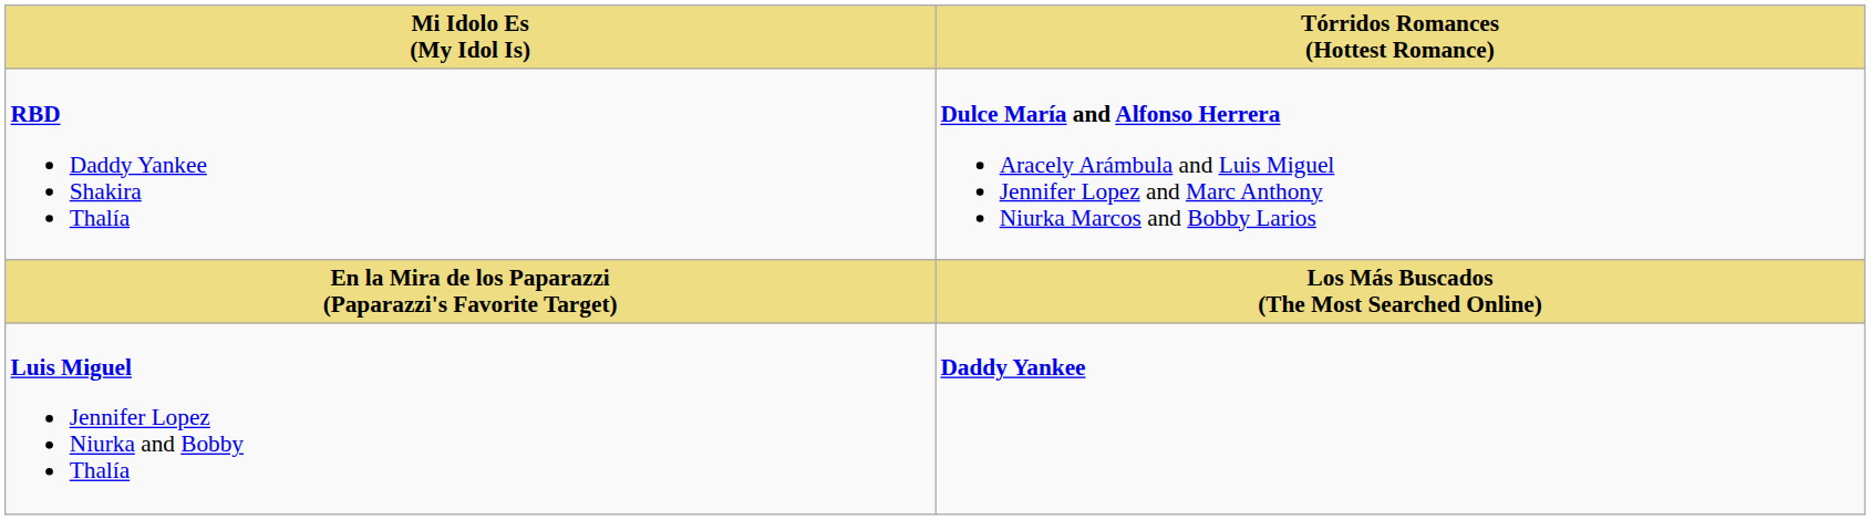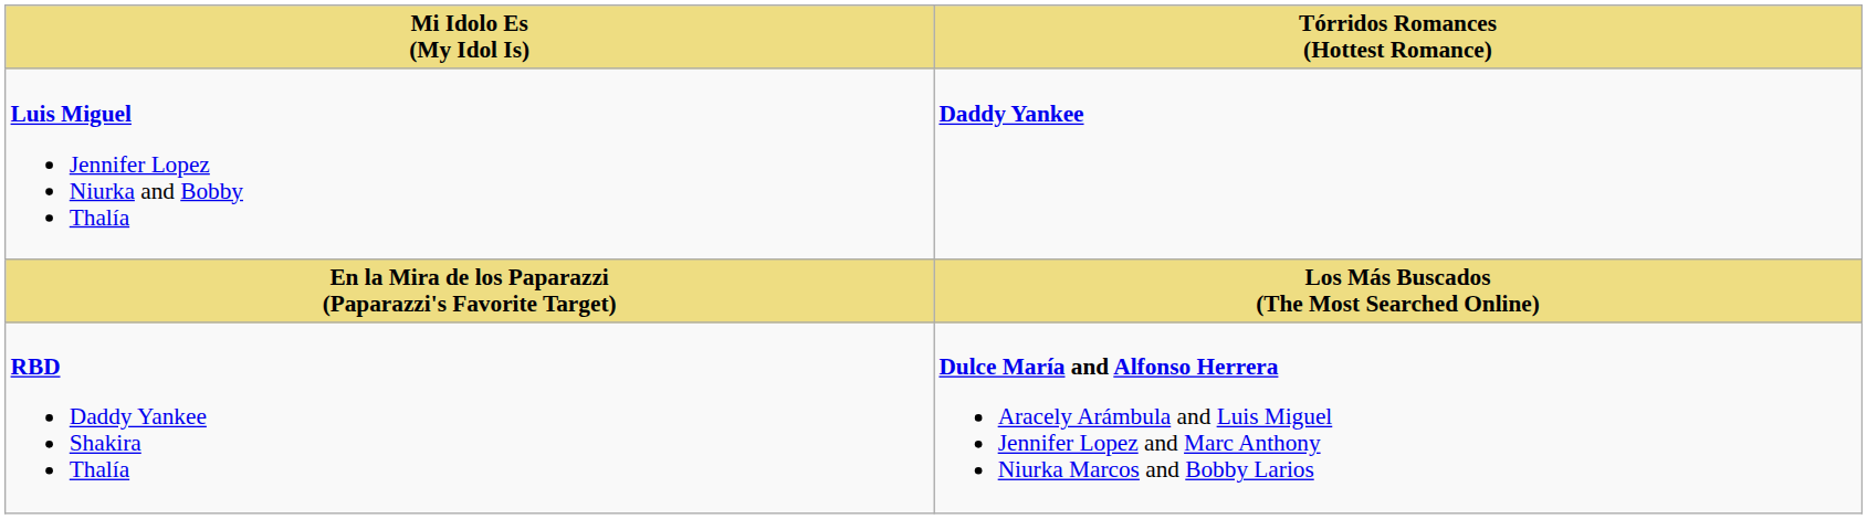 <table class="wikitable" style="width:100%">
 <tr>
 <th style="background:#EEDD82; width:50%">Mi Idolo Es <br>(My Idol Is)</th>
 <th style="background:#EEDD82; width:50%">Tórridos Romances <br>(Hottest Romance)</th>
 </tr>
 <tr>
-<td valign="top"><br><strong><a href='#'>RBD</a></strong><ul><li><a href='#'>Daddy Yankee</a></li><li><a href='#'>Shakira</a></li><li><a href='#'>Thalía</a></li></ul></td>
-<td valign="top"><br><strong><a href='#'>Dulce María</a> and <a href='#'>Alfonso Herrera</a></strong><ul><li><a href='#'>Aracely Arámbula</a> and <a href='#'>Luis Miguel</a></li><li><a href='#'>Jennifer Lopez</a> and <a href='#'>Marc Anthony</a></li><li><a href='#'>Niurka Marcos</a> and <a href='#'>Bobby Larios</a></li></ul></td>
+<td valign="top"><br><strong><a href='#'>Luis Miguel</a></strong><ul><li><a href='#'>Jennifer Lopez</a></li><li><a href='#'>Niurka</a> and <a href='#'>Bobby</a></li><li><a href='#'>Thalía</a></li></ul></td>
+<td valign="top"><br><strong><a href='#'>Daddy Yankee</a></strong></td>
 </tr>
 <tr>
 <th style="background:#EEDD82; width:50%">En la Mira de los Paparazzi <br>(Paparazzi's Favorite Target)</th>
 <th style="background:#EEDD82; width:50%">Los Más Buscados <br>(The Most Searched Online)</th>
 </tr>
 <tr>
-<td valign="top"><br><strong><a href='#'>Luis Miguel</a></strong><ul><li><a href='#'>Jennifer Lopez</a></li><li><a href='#'>Niurka</a> and <a href='#'>Bobby</a></li><li><a href='#'>Thalía</a></li></ul></td>
-<td valign="top"><br><strong><a href='#'>Daddy Yankee</a></strong></td>
+<td valign="top"><br><strong><a href='#'>RBD</a></strong><ul><li><a href='#'>Daddy Yankee</a></li><li><a href='#'>Shakira</a></li><li><a href='#'>Thalía</a></li></ul></td>
+<td valign="top"><br><strong><a href='#'>Dulce María</a> and <a href='#'>Alfonso Herrera</a></strong><ul><li><a href='#'>Aracely Arámbula</a> and <a href='#'>Luis Miguel</a></li><li><a href='#'>Jennifer Lopez</a> and <a href='#'>Marc Anthony</a></li><li><a href='#'>Niurka Marcos</a> and <a href='#'>Bobby Larios</a></li></ul></td>
 </tr>
 </table>
